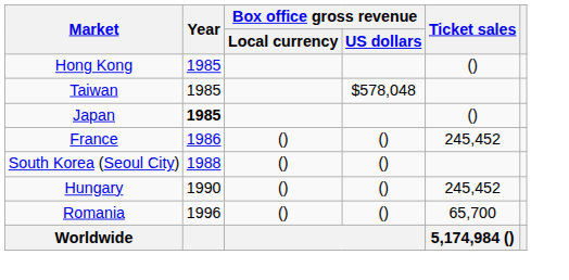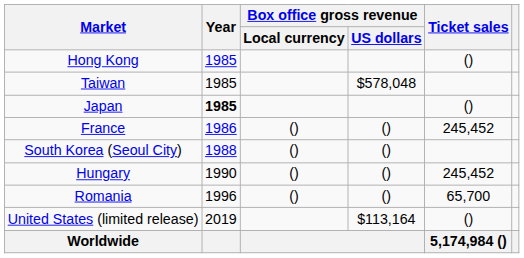 <table class="wikitable sortable" style="text-align:center;">
 <tr>
 <th rowspan="2"><a href='#'>Market</a></th>
 <th rowspan="2">Year</th>
 <th colspan="2"><a href='#'>Box office</a> gross revenue</th>
 <th rowspan="2"><a href='#'>Ticket sales</a></th>
 <th rowspan="2" class="unsortable"></th>
 </tr>
 <tr>
 <th class="unsortable">Local currency</th>
 <th><a href='#'>US dollars</a></th>
 </tr>
 <tr>
 <td><a href='#'>Hong Kong</a></td>
 <td><a href='#'>1985</a></td>
 <td></td>
 <td></td>
 <td> ()</td>
 <td></td>
 </tr>
 <tr>
 <td><a href='#'>Taiwan</a></td>
 <td>1985</td>
 <td></td>
 <td>$578,048</td>
 <td></td>
 <td></td>
 </tr>
 <tr>
 <td><a href='#'>Japan</a></td>
 <td><strong>1985</strong></td>
 <td></td>
 <td></td>
 <td> ()</td>
 <td></td>
 </tr>
 <tr>
 <td><a href='#'>France</a></td>
 <td><a href='#'>1986</a></td>
 <td> ()</td>
 <td> ()</td>
 <td>245,452</td>
 <td></td>
 </tr>
 <tr>
 <td><a href='#'>South Korea</a> (<a href='#'>Seoul City</a>)</td>
 <td><a href='#'>1988</a></td>
 <td> ()</td>
 <td> ()</td>
 <td></td>
 <td></td>
 </tr>
 <tr>
 <td><a href='#'>Hungary</a></td>
 <td>1990</td>
 <td> ()</td>
 <td> ()</td>
 <td>245,452</td>
 <td></td>
 </tr>
 <tr>
 <td><a href='#'>Romania</a></td>
 <td>1996</td>
 <td> ()</td>
 <td> ()</td>
 <td>65,700</td>
 <td></td>
 </tr>
 <tr>
+<td><a href='#'>United States</a> (limited release)</td>
+<td>2019</td>
+<td></td>
+<td>$113,164</td>
+<td> ()</td>
+<td></td>
+</tr>
+<tr>
 <th>Worldwide</th>
 <th></th>
 <th colspan="2"> </th>
 <th>5,174,984 ()</th>
 <th></th>
 </tr>
 </table>
